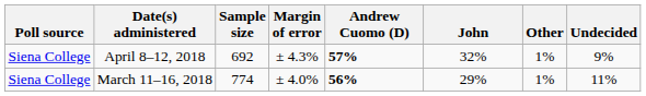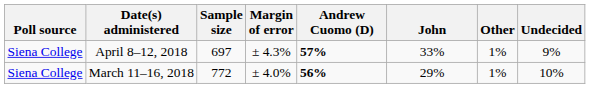 <table class="wikitable">
 <tr valign=bottom>
 <th>Poll source</th>
 <th>Date(s)<br>administered</th>
 <th>Sample<br>size</th>
 <th>Margin<br>of error</th>
 <th style="width:100px;">Andrew<br>Cuomo (D)</th>
 <th style="width:100px;">John<br></th>
 <th>Other</th>
 <th>Undecided</th>
 </tr>
 <tr>
 <td><a href='#'>Siena College</a></td>
 <td align=center>April 8–12, 2018</td>
-<td align=center>692</td>
+<td align=center>697</td>
 <td align=center>± 4.3%</td>
 <td><strong>57%</strong></td>
-<td align=center>32%</td>
+<td align=center>33%</td>
 <td align=center>1%</td>
 <td align=center>9%</td>
 </tr>
 <tr>
 <td><a href='#'>Siena College</a></td>
 <td align=center>March 11–16, 2018</td>
-<td align=center>774</td>
+<td align=center>772</td>
 <td align=center>± 4.0%</td>
 <td><strong>56%</strong></td>
 <td align=center>29%</td>
 <td align=center>1%</td>
-<td align=center>11%</td>
+<td align=center>10%</td>
 </tr>
 </table>
